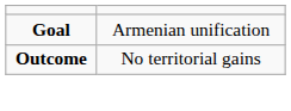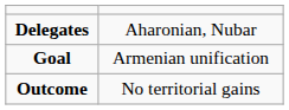 <table class="wikitable" style="float:right; width:220px; margin:0 0 1em 1em; font-size:90%; text-align:center;">
 <tr>
 <td></td>
+</tr>
+<tr>
+<td><strong>Delegates</strong></td>
+<td>Aharonian, Nubar</td>
 </tr>
 <tr>
 <td><strong>Goal</strong></td>
 <td>Armenian unification</td>
 </tr>
 <tr>
 <td><strong>Outcome</strong></td>
 <td>No territorial gains</td>
 </tr>
 </table>
